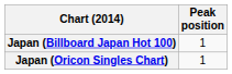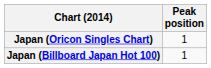 <table class="wikitable sortable plainrowheaders" style="text-align:center">
 <tr>
 <th scope="col">Chart (2014)</th>
 <th scope="col">Peak<br> position</th>
 </tr>
 <tr>
+<th scope="row">Japan (<a href='#'>Oricon Singles Chart</a>)</th>
+<td>1</td>
+</tr>
+<tr>
 <th scope="row">Japan (<a href='#'>Billboard Japan Hot 100</a>)</th>
 <td>1</td>
 </tr>
-<tr>
-<th scope="row">Japan (<a href='#'>Oricon Singles Chart</a>)</th>
-<td>1</td>
-</tr>
 </table>
